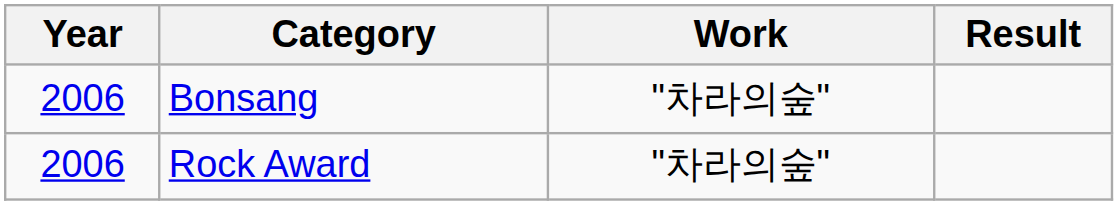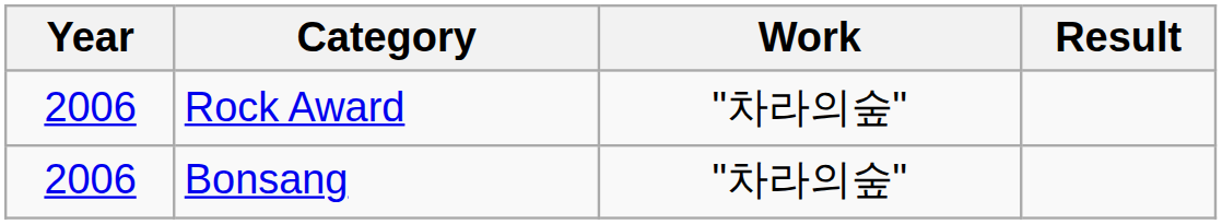 <table | width="75%" class="wikitable sortable">
 <tr>
 <th width="10%">Year</th>
 <th width="25%">Category</th>
 <th width="25%">Work</th>
 <th width="10%">Result</th>
 </tr>
 <tr>
 <td align="center"><a href='#'>2006</a></td>
-<td><a href='#'>Bonsang</a></td>
+<td><a href='#'>Rock Award</a></td>
 <td align="center">"차라의숲"</td>
 <td></td>
 </tr>
 <tr>
 <td align="center"><a href='#'>2006</a></td>
-<td><a href='#'>Rock Award</a></td>
+<td><a href='#'>Bonsang</a></td>
 <td align="center">"차라의숲"</td>
 <td></td>
 </tr>
 </table>
